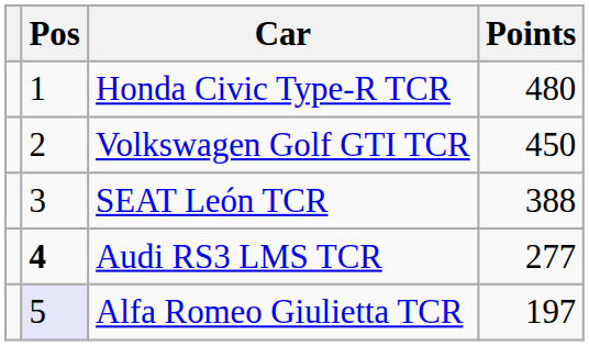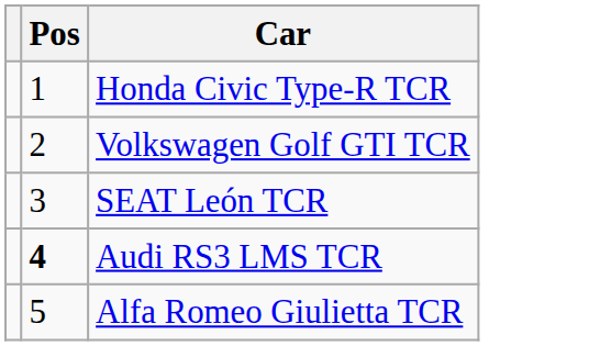 <table class="wikitable" style="font-size: 95%;">
 <tr>
 <th></th>
 <th>Pos</th>
 <th>Car</th>
-<th>Points</th>
 </tr>
 <tr>
 <td align="left"></td>
 <td>1</td>
 <td><a href='#'>Honda Civic Type-R TCR</a></td>
-<td align="right">480</td>
 </tr>
 <tr>
 <td align="left"></td>
 <td>2</td>
 <td><a href='#'>Volkswagen Golf GTI TCR</a></td>
-<td align="right">450</td>
 </tr>
 <tr>
 <td align="left"></td>
 <td>3</td>
 <td><a href='#'>SEAT León TCR</a></td>
-<td align="right">388</td>
 </tr>
 <tr>
 <td align="left"></td>
 <td><strong>4</strong></td>
 <td><a href='#'>Audi RS3 LMS TCR</a></td>
-<td align="right">277</td>
 </tr>
 <tr>
 <td align="left"></td>
-<td style="background: lavender;">5</td>
+<td>5</td>
 <td><a href='#'>Alfa Romeo Giulietta TCR</a></td>
-<td align="right">197</td>
 </tr>
 </table>
